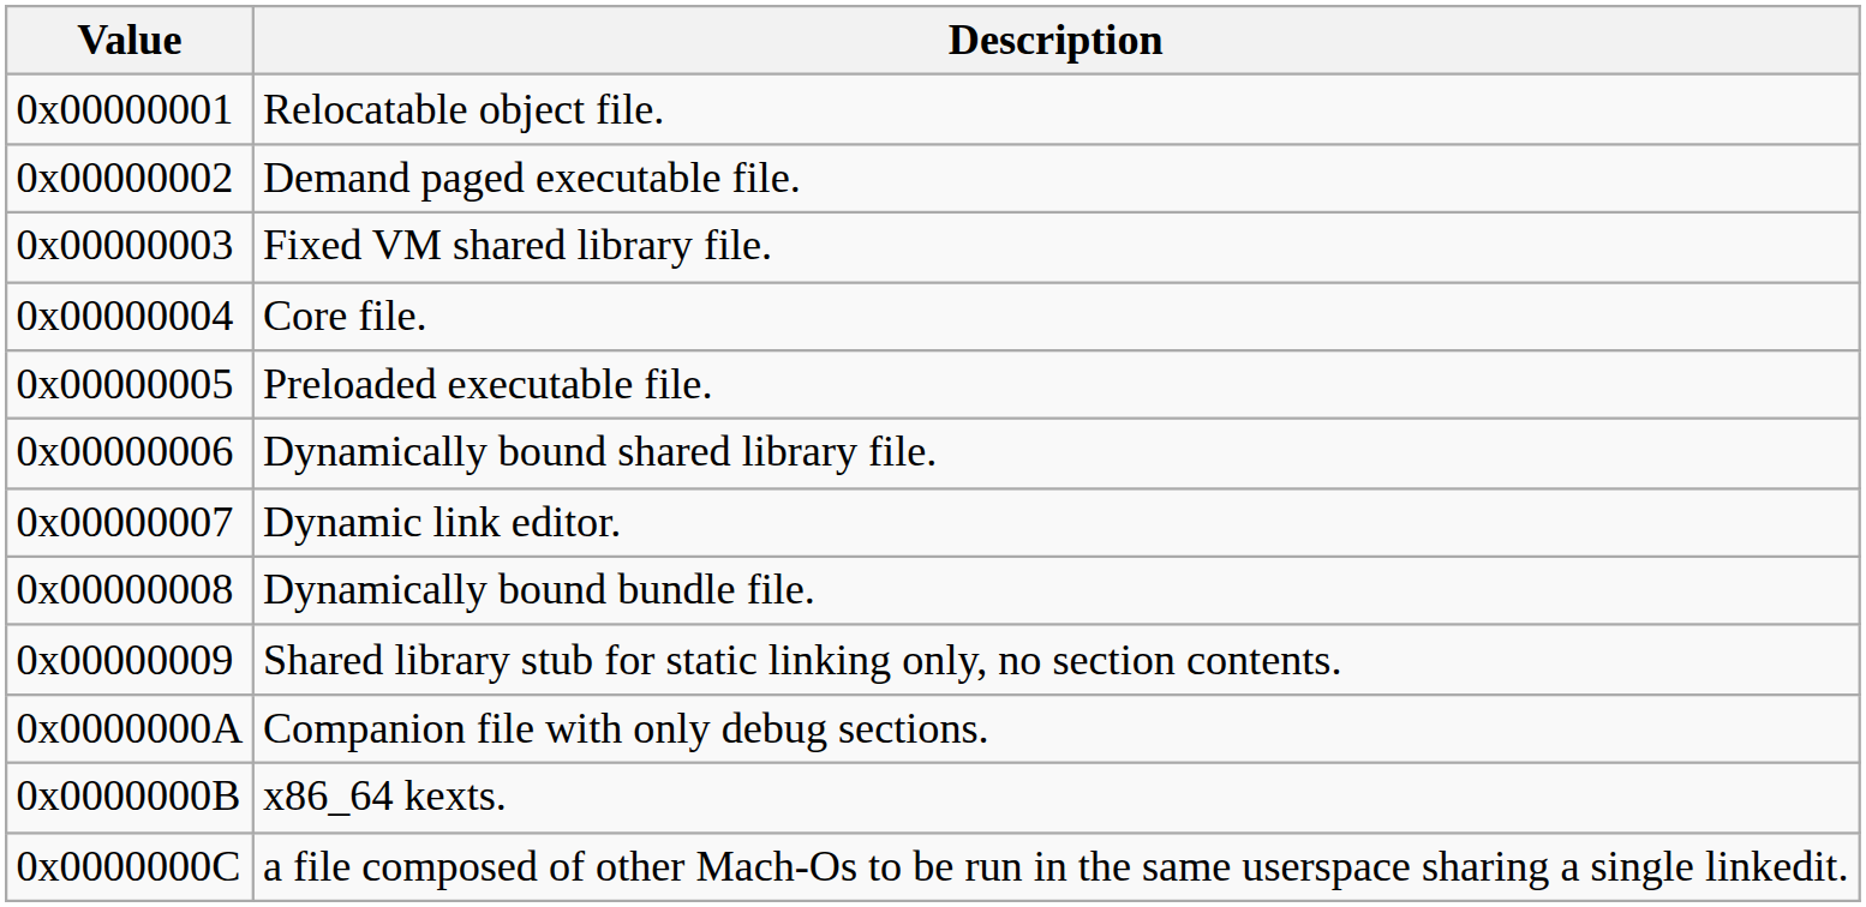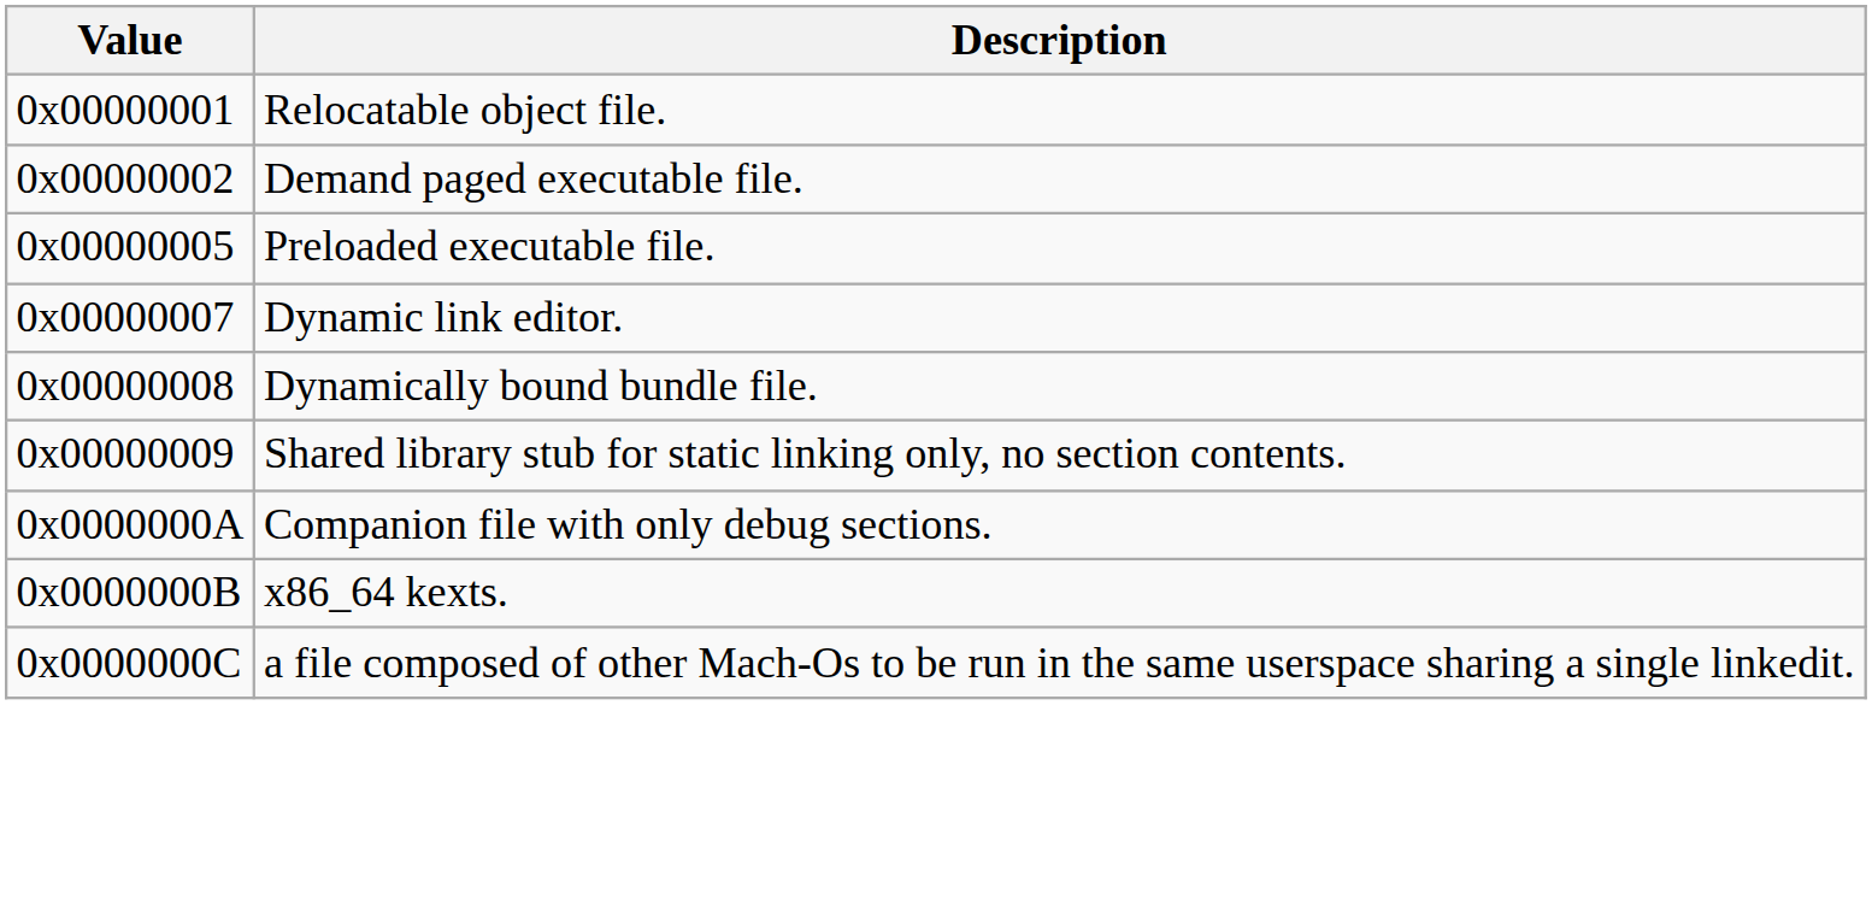 <table class="wikitable">
 <tr>
 <th>Value</th>
 <th>Description</th>
 </tr>
 <tr>
 <td>0x00000001</td>
 <td>Relocatable object file.</td>
 </tr>
 <tr>
 <td>0x00000002</td>
 <td>Demand paged executable file.</td>
 </tr>
 <tr>
-<td>0x00000003</td>
-<td>Fixed VM shared library file.</td>
-</tr>
-<tr>
-<td>0x00000004</td>
-<td>Core file.</td>
-</tr>
-<tr>
 <td>0x00000005</td>
 <td>Preloaded executable file.</td>
-</tr>
-<tr>
-<td>0x00000006</td>
-<td>Dynamically bound shared library file.</td>
 </tr>
 <tr>
 <td>0x00000007</td>
 <td>Dynamic link editor.</td>
 </tr>
 <tr>
 <td>0x00000008</td>
 <td>Dynamically bound bundle file.</td>
 </tr>
 <tr>
 <td>0x00000009</td>
 <td>Shared library stub for static linking only, no section contents.</td>
 </tr>
 <tr>
 <td>0x0000000A</td>
 <td>Companion file with only debug sections.</td>
 </tr>
 <tr>
 <td>0x0000000B</td>
 <td>x86_64 kexts.</td>
 </tr>
 <tr>
 <td>0x0000000C</td>
 <td>a file composed of other Mach-Os to be run in the same userspace sharing a single linkedit.</td>
 </tr>
 </table>
